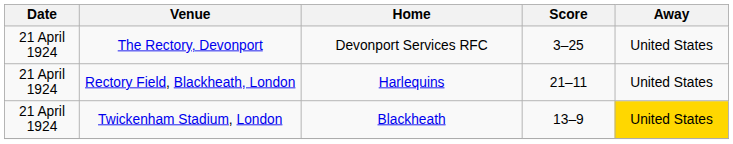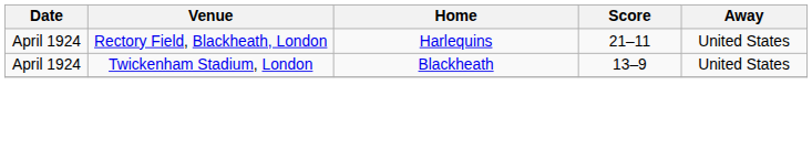 <table class="wikitable" style="text-align:center;">
 <tr>
 <th style="width:80px">Date</th>
 <th style="width:250px">Venue</th>
 <th style="width:250px">Home</th>
 <th style="width:100px">Score</th>
 <th style="width:125px">Away</th>
 </tr>
 <tr>
-<td>21 April 1924</td>
-<td><a href='#'>The Rectory, Devonport</a></td>
-<td>Devonport Services RFC</td>
-<td>3–25</td>
-<td>United States</td>
-</tr>
-<tr>
-<td>21 April 1924</td>
+<td>April 1924</td>
 <td><a href='#'>Rectory Field</a>, <a href='#'>Blackheath, London</a></td>
 <td><a href='#'>Harlequins</a></td>
 <td>21–11</td>
 <td>United States</td>
 </tr>
 <tr>
-<td>21 April 1924</td>
+<td>April 1924</td>
 <td><a href='#'>Twickenham Stadium</a>, <a href='#'>London</a></td>
 <td><a href='#'>Blackheath</a></td>
 <td>13–9</td>
-<td style="background: gold;">United States</td>
+<td>United States</td>
 </tr>
 <tr>
 </tr>
 </table>
